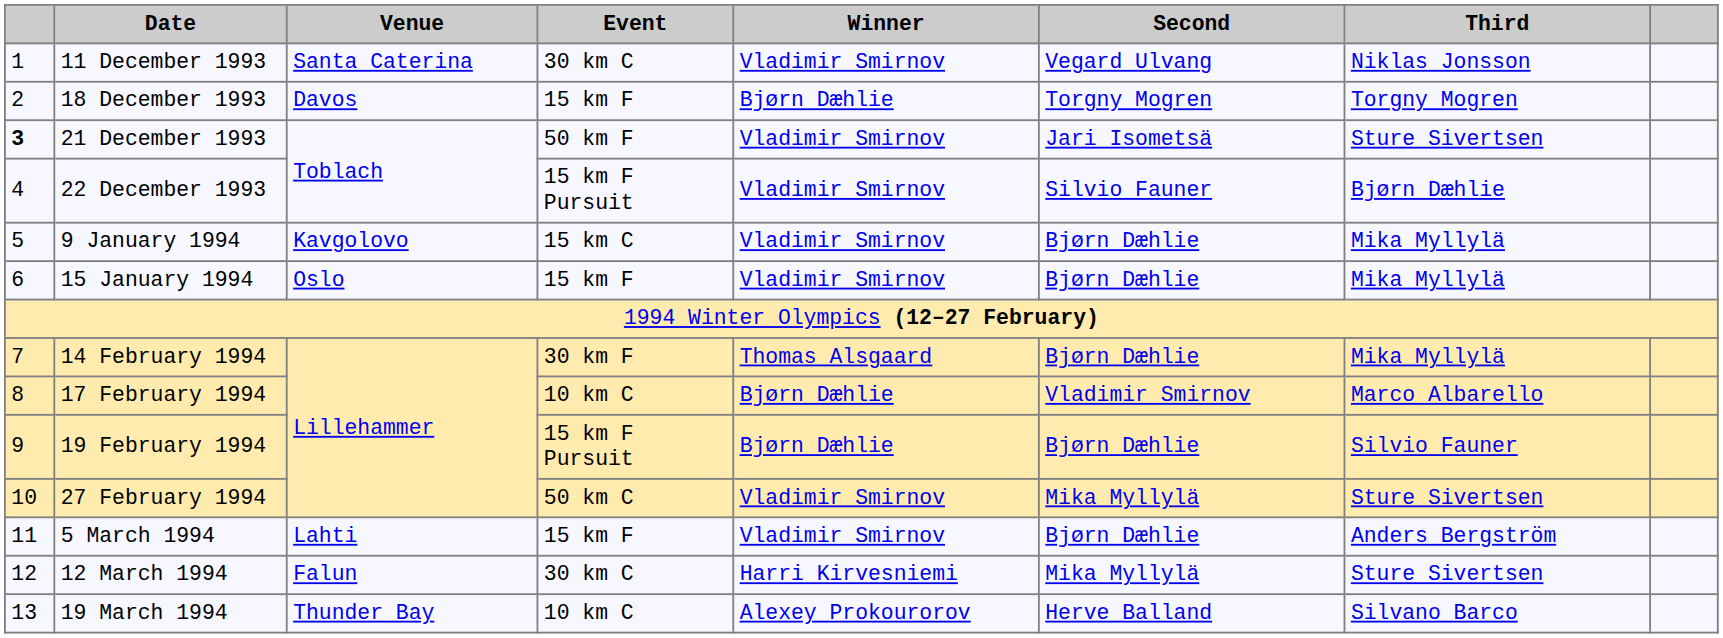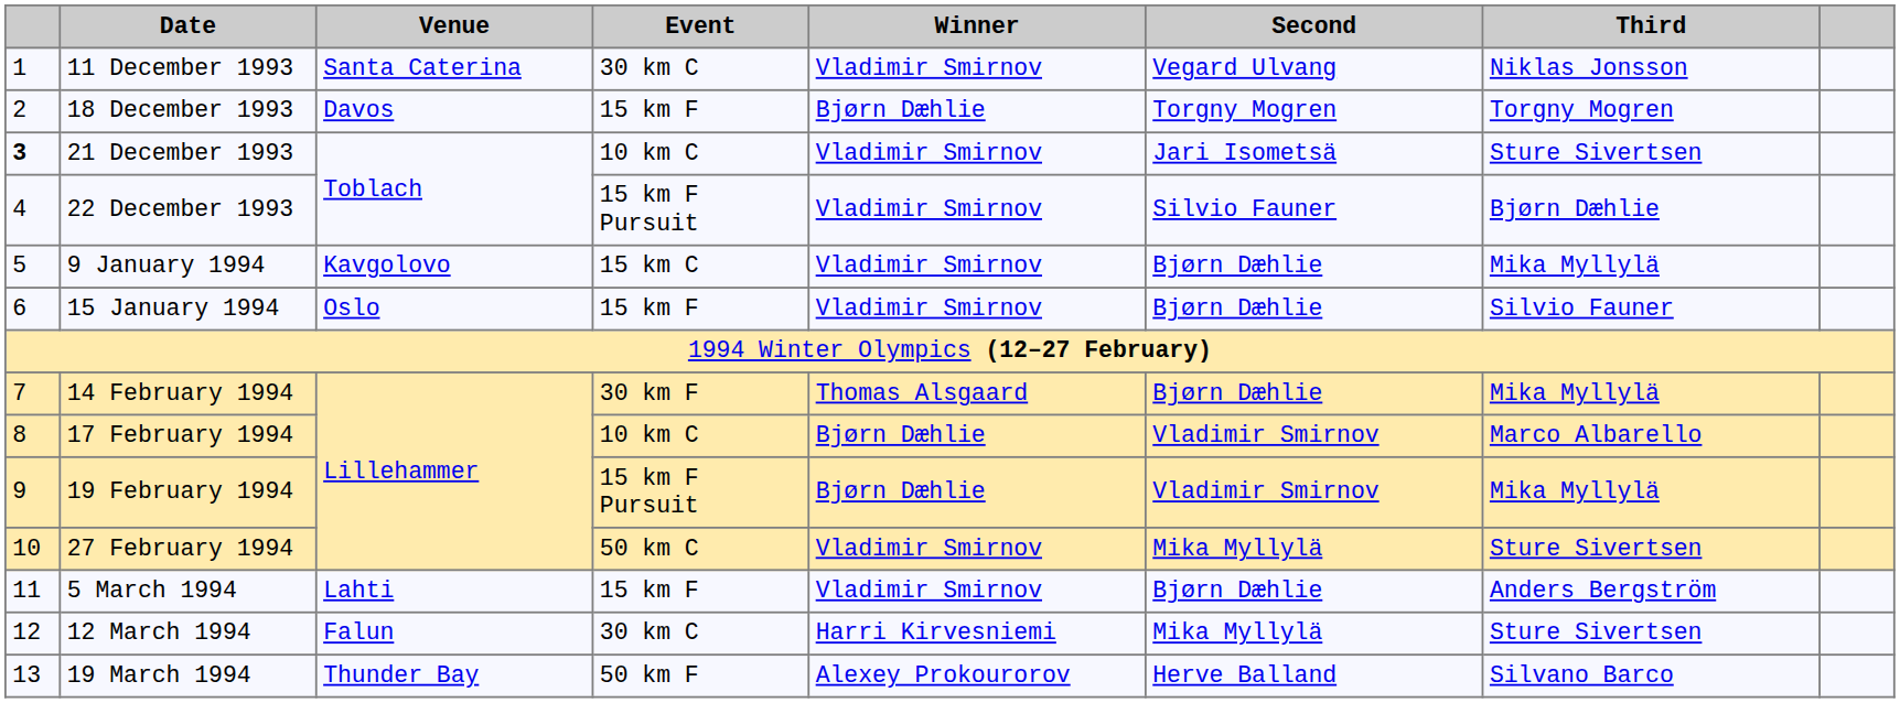 <table bgcolor="#f7f8ff" cellpadding="3" cellspacing="0" border="1" style="font-size: 90%; border: gray solid 1px; border-collapse: collapse;">
 <tr bgcolor="#CCCCCC">
 <td align="center" width="20"><strong></strong></td>
 <td align="center" width="120"><strong>Date</strong></td>
 <td align="center" width="130"><strong>Venue</strong></td>
 <td align="center" width="100"><strong>Event</strong></td>
 <td align="center" width="160"><strong>Winner</strong></td>
 <td align="center" width="160"><strong>Second</strong></td>
 <td align="center" width="160"><strong>Third</strong></td>
 <td align="center" width="30"><strong></strong></td>
 </tr>
 <tr align="left">
 <td>1</td>
 <td>11 December 1993</td>
 <td> <a href='#'>Santa Caterina</a></td>
 <td>30 km C</td>
 <td> <a href='#'>Vladimir Smirnov</a></td>
 <td> <a href='#'>Vegard Ulvang</a></td>
 <td> <a href='#'>Niklas Jonsson</a></td>
 <td></td>
 </tr>
 <tr align="left">
 <td>2</td>
 <td>18 December 1993</td>
 <td> <a href='#'>Davos</a></td>
 <td>15 km F</td>
 <td> <a href='#'>Bjørn Dæhlie</a></td>
 <td> <a href='#'>Torgny Mogren</a></td>
 <td> <a href='#'>Torgny Mogren</a></td>
 <td></td>
 </tr>
 <tr align="left">
 <td><strong>3</strong></td>
 <td>21 December 1993</td>
 <td rowspan="2"> <a href='#'>Toblach</a></td>
-<td>50 km F</td>
+<td>10 km C</td>
 <td> <a href='#'>Vladimir Smirnov</a></td>
 <td> <a href='#'>Jari Isometsä</a></td>
 <td> <a href='#'>Sture Sivertsen</a></td>
 <td></td>
 </tr>
 <tr align="left">
 <td>4</td>
 <td>22 December 1993</td>
 <td>15 km F Pursuit</td>
 <td> <a href='#'>Vladimir Smirnov</a></td>
 <td> <a href='#'>Silvio Fauner</a></td>
 <td> <a href='#'>Bjørn Dæhlie</a></td>
 <td></td>
 </tr>
 <tr align="left">
 <td>5</td>
 <td>9 January 1994</td>
 <td> <a href='#'>Kavgolovo</a></td>
 <td>15 km C</td>
 <td> <a href='#'>Vladimir Smirnov</a></td>
 <td> <a href='#'>Bjørn Dæhlie</a></td>
 <td> <a href='#'>Mika Myllylä</a></td>
 <td></td>
 </tr>
 <tr>
 <td>6</td>
 <td>15 January 1994</td>
 <td> <a href='#'>Oslo</a></td>
 <td>15 km F</td>
 <td> <a href='#'>Vladimir Smirnov</a></td>
 <td> <a href='#'>Bjørn Dæhlie</a></td>
-<td> <a href='#'>Mika Myllylä</a></td>
+<td> <a href='#'>Silvio Fauner</a></td>
 <td></td>
 </tr>
 <tr style="background:#FFEBAD">
 <td colspan="9" align="center"><a href='#'>1994 Winter Olympics</a> <strong>(12–27 February)</strong></td>
 </tr>
 <tr style="background:#FFEBAD">
 <td>7</td>
 <td>14 February 1994</td>
 <td rowspan="4"> <a href='#'>Lillehammer</a></td>
 <td>30 km F</td>
 <td> <a href='#'>Thomas Alsgaard</a></td>
 <td> <a href='#'>Bjørn Dæhlie</a></td>
 <td> <a href='#'>Mika Myllylä</a></td>
 <td></td>
 </tr>
 <tr style="background:#FFEBAD">
 <td>8</td>
 <td>17 February 1994</td>
 <td>10 km C</td>
 <td> <a href='#'>Bjørn Dæhlie</a></td>
 <td> <a href='#'>Vladimir Smirnov</a></td>
 <td> <a href='#'>Marco Albarello</a></td>
 <td></td>
 </tr>
 <tr style="background:#FFEBAD">
 <td>9</td>
 <td>19 February 1994</td>
 <td>15 km F Pursuit</td>
 <td> <a href='#'>Bjørn Dæhlie</a></td>
-<td> <a href='#'>Bjørn Dæhlie</a></td>
-<td> <a href='#'>Silvio Fauner</a></td>
+<td> <a href='#'>Vladimir Smirnov</a></td>
+<td> <a href='#'>Mika Myllylä</a></td>
 <td></td>
 </tr>
 <tr style="background:#FFEBAD">
 <td>10</td>
 <td>27 February 1994</td>
 <td>50 km C</td>
 <td> <a href='#'>Vladimir Smirnov</a></td>
 <td> <a href='#'>Mika Myllylä</a></td>
 <td> <a href='#'>Sture Sivertsen</a></td>
 <td></td>
 </tr>
 <tr>
 <td>11</td>
 <td>5 March 1994</td>
 <td> <a href='#'>Lahti</a></td>
 <td>15 km F</td>
 <td> <a href='#'>Vladimir Smirnov</a></td>
 <td> <a href='#'>Bjørn Dæhlie</a></td>
 <td> <a href='#'>Anders Bergström</a></td>
 <td></td>
 </tr>
 <tr>
 <td>12</td>
 <td>12 March 1994</td>
 <td> <a href='#'>Falun</a></td>
 <td>30 km C</td>
 <td> <a href='#'>Harri Kirvesniemi</a></td>
 <td> <a href='#'>Mika Myllylä</a></td>
 <td> <a href='#'>Sture Sivertsen</a></td>
 <td></td>
 </tr>
 <tr>
 <td>13</td>
 <td>19 March 1994</td>
 <td> <a href='#'>Thunder Bay</a></td>
-<td>10 km C</td>
+<td>50 km F</td>
 <td> <a href='#'>Alexey Prokourorov</a></td>
 <td> <a href='#'>Herve Balland</a></td>
 <td> <a href='#'>Silvano Barco</a></td>
 <td></td>
 </tr>
 </table>
